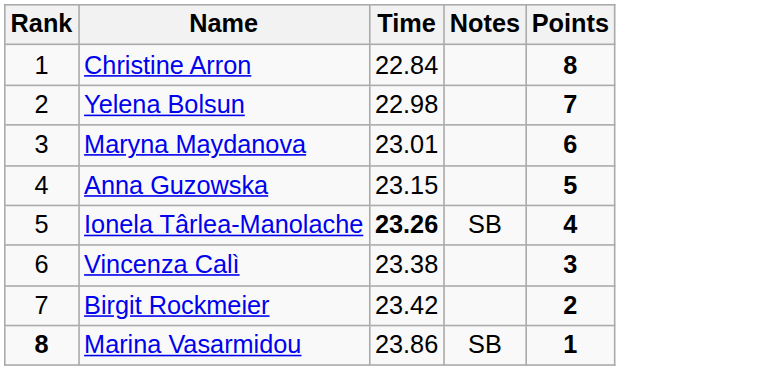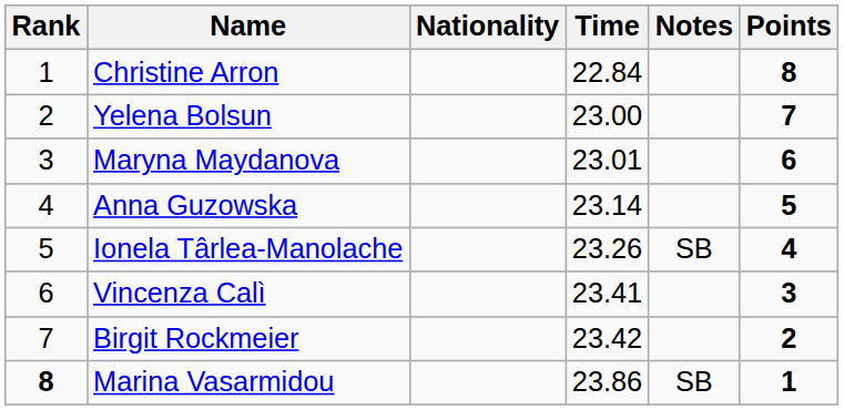 <table class="wikitable sortable" style="text-align:center">
 <tr>
 <th>Rank</th>
 <th>Name</th>
+<th>Nationality</th>
 <th>Time</th>
 <th>Notes</th>
 <th>Points</th>
 </tr>
 <tr>
 <td>1</td>
 <td align=left><a href='#'>Christine Arron</a></td>
+<td align=left></td>
 <td>22.84</td>
 <td></td>
 <td><strong>8</strong></td>
 </tr>
 <tr>
 <td>2</td>
 <td align=left><a href='#'>Yelena Bolsun</a></td>
-<td>22.98</td>
+<td align=left></td>
+<td>23.00</td>
 <td></td>
 <td><strong>7</strong></td>
 </tr>
 <tr>
 <td>3</td>
 <td align=left><a href='#'>Maryna Maydanova</a></td>
+<td align=left></td>
 <td>23.01</td>
 <td></td>
 <td><strong>6</strong></td>
 </tr>
 <tr>
 <td>4</td>
 <td align=left><a href='#'>Anna Guzowska</a></td>
-<td>23.15</td>
+<td align=left></td>
+<td>23.14</td>
 <td></td>
 <td><strong>5</strong></td>
 </tr>
 <tr>
 <td>5</td>
 <td align=left><a href='#'>Ionela Târlea-Manolache</a></td>
-<td><strong>23.26</strong></td>
+<td align=left></td>
+<td>23.26</td>
 <td>SB</td>
 <td><strong>4</strong></td>
 </tr>
 <tr>
 <td>6</td>
 <td align=left><a href='#'>Vincenza Calì</a></td>
-<td>23.38</td>
+<td align=left></td>
+<td>23.41</td>
 <td></td>
 <td><strong>3</strong></td>
 </tr>
 <tr>
 <td>7</td>
 <td align=left><a href='#'>Birgit Rockmeier</a></td>
+<td align=left></td>
 <td>23.42</td>
 <td></td>
 <td><strong>2</strong></td>
 </tr>
 <tr>
 <td><strong>8</strong></td>
 <td align=left><a href='#'>Marina Vasarmidou</a></td>
+<td align=left></td>
 <td>23.86</td>
 <td>SB</td>
 <td><strong>1</strong></td>
 </tr>
 </table>
